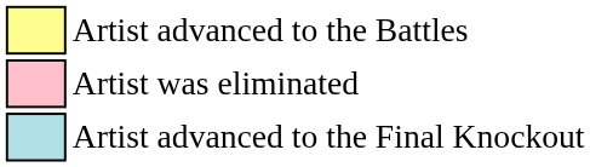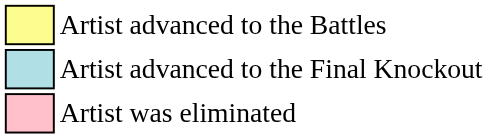 <table class="toccolours" style="font-size: 90%; white-space: nowrap;">
 <tr>
 <td style="background:#fdfc8f; border:1px solid black;">      </td>
 <td>Artist advanced to the Battles</td>
 </tr>
 <tr>
+<td style="background:#b0e0e6; border:1px solid black;">      </td>
+<td>Artist advanced to the Final Knockout</td>
+</tr>
+<tr>
 <td style="background:pink; border:1px solid black;">      </td>
 <td>Artist was eliminated</td>
 </tr>
 <tr>
-<td style="background:#b0e0e6; border:1px solid black;">      </td>
-<td>Artist advanced to the Final Knockout</td>
-</tr>
-<tr>
 </tr>
 </table>
